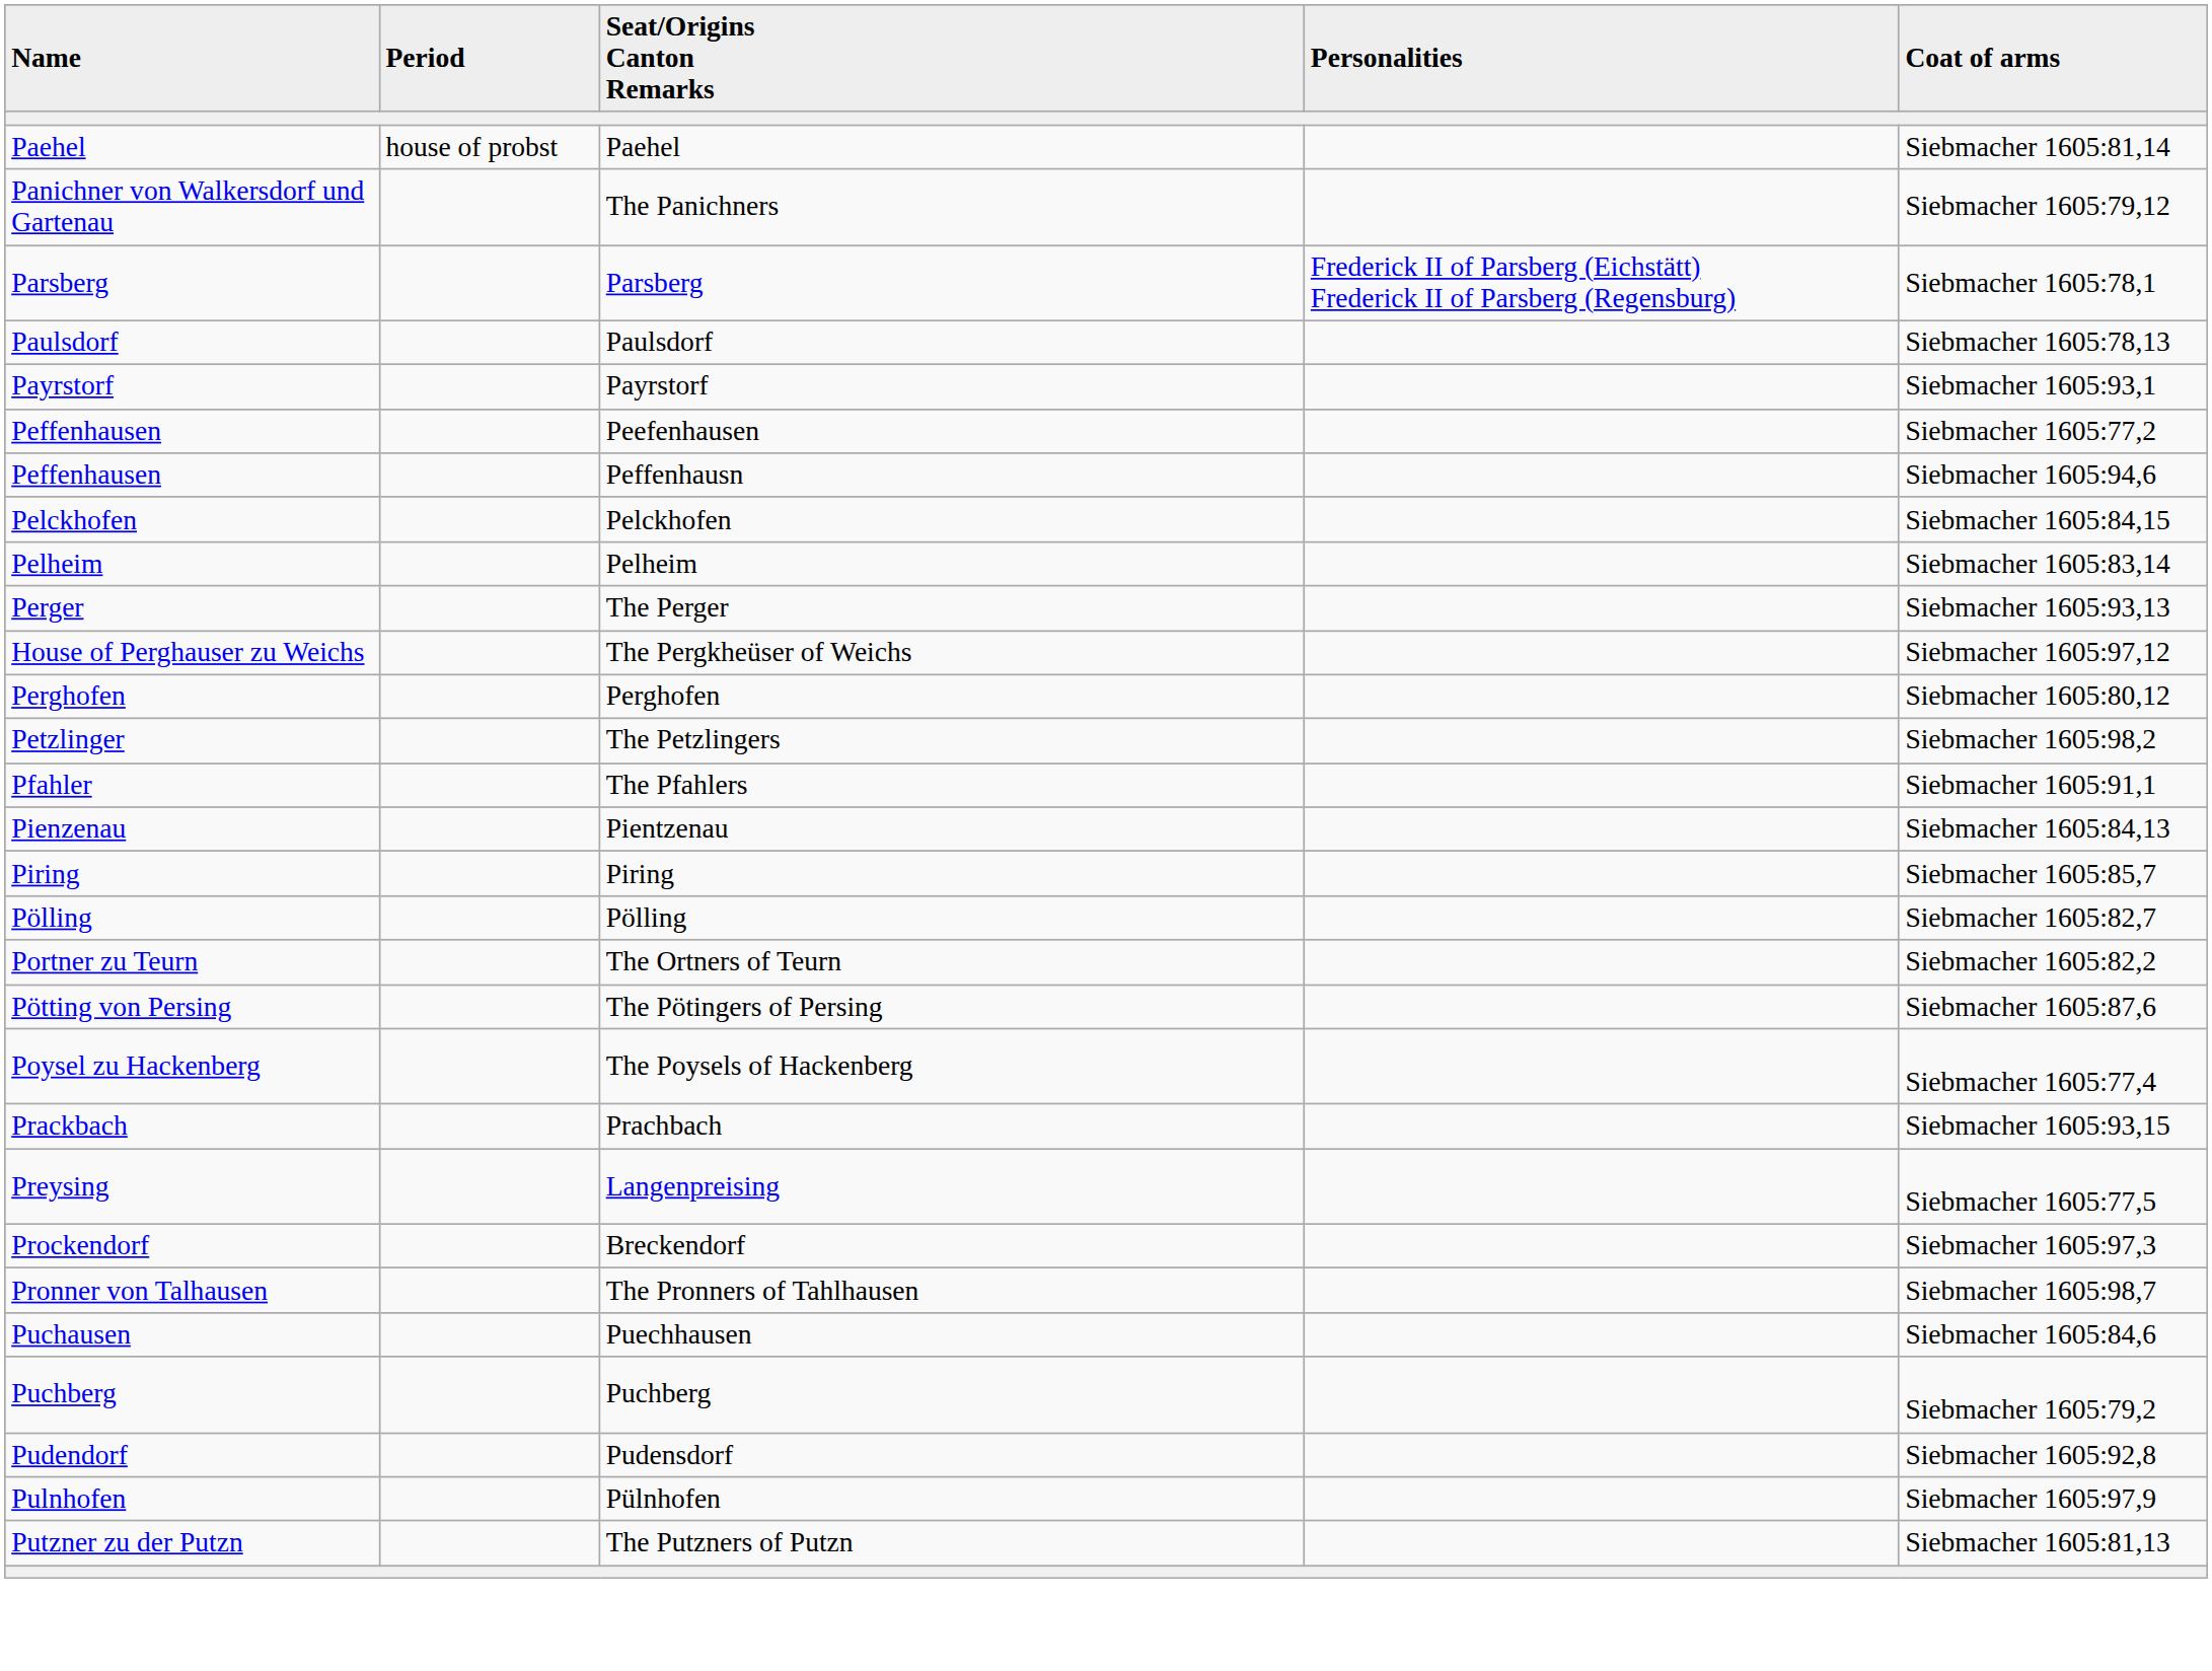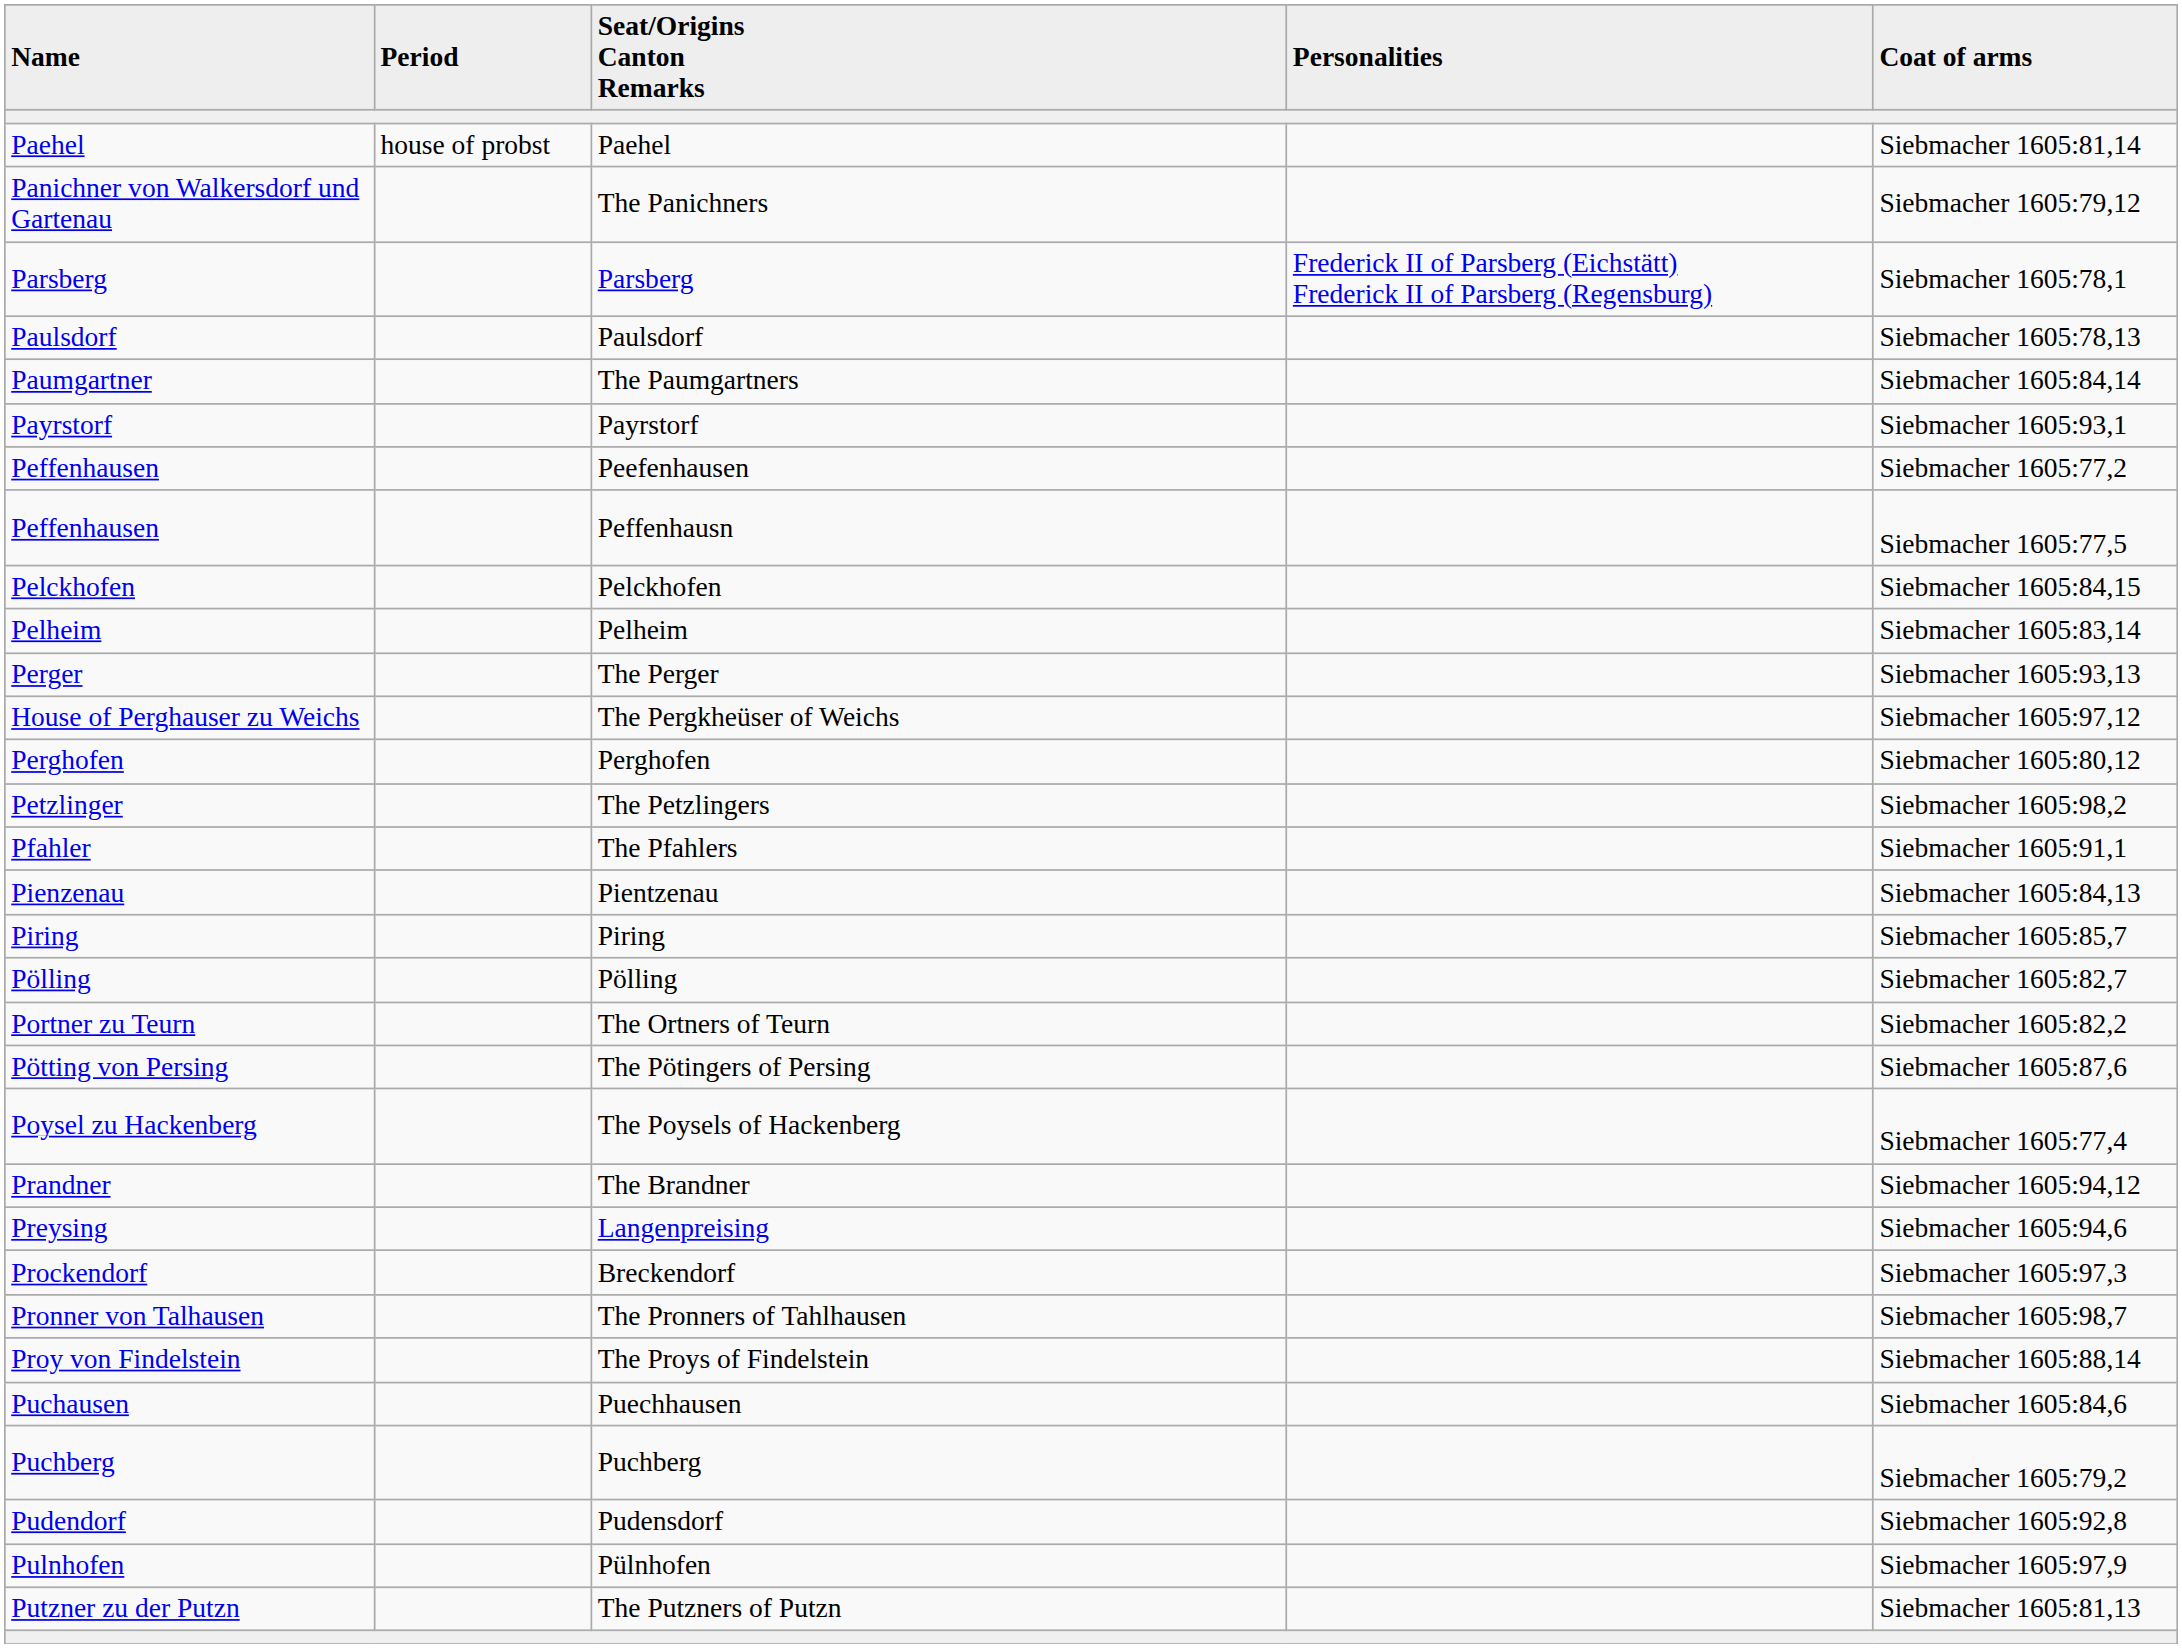 <table class="wikitable" width="100%">
 <tr>
 <td style="background:#EEEEEE;" ! width="17%"><strong>Name</strong></td>
 <td style="background:#EEEEEE;" ! width="10%"><strong>Period</strong></td>
 <td style="background:#EEEEEE;" ! width="32%"><strong>Seat/Origins <br> Canton <br> Remarks</strong></td>
 <td style="background:#EEEEEE;" ! width="27%"><strong>Personalities</strong></td>
 <td style="background:#EEEEEE;" ! width="14%"><strong>Coat of arms</strong></td>
 </tr>
 <tr>
 <td colspan="5" align="left" style="background:#f0f0f0;"></td>
 </tr>
 <tr>
 <td><a href='#'>Paehel</a></td>
 <td>house of probst</td>
 <td>Paehel</td>
 <td></td>
 <td>Siebmacher 1605:81,14</td>
 </tr>
 <tr>
 <td><a href='#'>Panichner von Walkersdorf und Gartenau</a></td>
 <td></td>
 <td>The Panichners</td>
 <td></td>
 <td>Siebmacher 1605:79,12</td>
 </tr>
 <tr>
 <td><a href='#'>Parsberg</a></td>
 <td></td>
 <td><a href='#'>Parsberg</a></td>
 <td><a href='#'>Frederick II of Parsberg (Eichstätt)</a> <br> <a href='#'>Frederick II of Parsberg (Regensburg)</a></td>
 <td>Siebmacher 1605:78,1</td>
 </tr>
 <tr>
 <td><a href='#'>Paulsdorf</a></td>
 <td></td>
 <td>Paulsdorf</td>
 <td></td>
 <td>Siebmacher 1605:78,13</td>
 </tr>
 <tr>
+<td><a href='#'>Paumgartner</a></td>
+<td></td>
+<td>The Paumgartners</td>
+<td></td>
+<td>Siebmacher 1605:84,14</td>
+</tr>
+<tr>
 <td><a href='#'>Payrstorf</a></td>
 <td></td>
 <td>Payrstorf</td>
 <td></td>
 <td>Siebmacher 1605:93,1</td>
 </tr>
 <tr>
 <td><a href='#'>Peffenhausen</a></td>
 <td></td>
 <td>Peefenhausen</td>
 <td></td>
 <td>Siebmacher 1605:77,2</td>
 </tr>
 <tr>
 <td><a href='#'>Peffenhausen</a></td>
 <td></td>
 <td>Peffenhausn</td>
 <td></td>
-<td>Siebmacher 1605:94,6</td>
+<td> <br> Siebmacher 1605:77,5</td>
 </tr>
 <tr>
 <td><a href='#'>Pelckhofen</a></td>
 <td></td>
 <td>Pelckhofen</td>
 <td></td>
 <td>Siebmacher 1605:84,15</td>
 </tr>
 <tr>
 <td><a href='#'>Pelheim</a></td>
 <td></td>
 <td>Pelheim</td>
 <td></td>
 <td>Siebmacher 1605:83,14</td>
 </tr>
 <tr>
 <td><a href='#'>Perger</a></td>
 <td></td>
 <td>The Perger</td>
 <td></td>
 <td>Siebmacher 1605:93,13</td>
 </tr>
 <tr>
 <td><a href='#'>House of Perghauser zu Weichs</a></td>
 <td></td>
 <td>The Pergkheüser of Weichs</td>
 <td></td>
 <td>Siebmacher 1605:97,12</td>
 </tr>
 <tr>
 <td><a href='#'>Perghofen</a></td>
 <td></td>
 <td>Perghofen</td>
 <td></td>
 <td>Siebmacher 1605:80,12</td>
 </tr>
 <tr>
 <td><a href='#'>Petzlinger</a></td>
 <td></td>
 <td>The Petzlingers</td>
 <td></td>
 <td>Siebmacher 1605:98,2</td>
 </tr>
 <tr>
 <td><a href='#'>Pfahler</a></td>
 <td></td>
 <td>The Pfahlers</td>
 <td></td>
 <td>Siebmacher 1605:91,1</td>
 </tr>
 <tr>
 <td><a href='#'>Pienzenau</a></td>
 <td></td>
 <td>Pientzenau</td>
 <td></td>
 <td>Siebmacher 1605:84,13</td>
 </tr>
 <tr>
 <td><a href='#'>Piring</a></td>
 <td></td>
 <td>Piring</td>
 <td></td>
 <td>Siebmacher 1605:85,7</td>
 </tr>
 <tr>
 <td><a href='#'>Pölling</a></td>
 <td></td>
 <td>Pölling</td>
 <td></td>
 <td>Siebmacher 1605:82,7</td>
 </tr>
 <tr>
 <td><a href='#'>Portner zu Teurn</a></td>
 <td></td>
 <td>The Ortners of Teurn</td>
 <td></td>
 <td>Siebmacher 1605:82,2</td>
 </tr>
 <tr>
 <td><a href='#'>Pötting von Persing</a></td>
 <td></td>
 <td>The Pötingers of Persing</td>
 <td></td>
 <td>Siebmacher 1605:87,6</td>
 </tr>
 <tr>
 <td><a href='#'>Poysel zu Hackenberg</a></td>
 <td></td>
 <td>The Poysels of Hackenberg</td>
 <td></td>
 <td> <br> Siebmacher 1605:77,4</td>
 </tr>
 <tr>
-<td><a href='#'>Prackbach</a></td>
+<td><a href='#'>Prandner</a></td>
 <td></td>
-<td>Prachbach</td>
+<td>The Brandner</td>
 <td></td>
-<td>Siebmacher 1605:93,15</td>
+<td>Siebmacher 1605:94,12</td>
 </tr>
 <tr>
 <td><a href='#'>Preysing</a></td>
 <td></td>
 <td><a href='#'>Langenpreising</a></td>
 <td></td>
-<td> <br> Siebmacher 1605:77,5</td>
+<td>Siebmacher 1605:94,6</td>
 </tr>
 <tr>
 <td><a href='#'>Prockendorf</a></td>
 <td></td>
 <td>Breckendorf</td>
 <td></td>
 <td>Siebmacher 1605:97,3</td>
 </tr>
 <tr>
 <td><a href='#'>Pronner von Talhausen</a></td>
 <td></td>
 <td>The Pronners of Tahlhausen</td>
 <td></td>
 <td>Siebmacher 1605:98,7</td>
+</tr>
+<tr>
+<td><a href='#'>Proy von Findelstein</a></td>
+<td></td>
+<td>The Proys of Findelstein</td>
+<td></td>
+<td>Siebmacher 1605:88,14</td>
 </tr>
 <tr>
 <td><a href='#'>Puchausen</a></td>
 <td></td>
 <td>Puechhausen</td>
 <td></td>
 <td>Siebmacher 1605:84,6</td>
 </tr>
 <tr>
 <td><a href='#'>Puchberg</a></td>
 <td></td>
 <td>Puchberg</td>
 <td></td>
 <td> <br> Siebmacher 1605:79,2</td>
 </tr>
 <tr>
 <td><a href='#'>Pudendorf</a></td>
 <td></td>
 <td>Pudensdorf</td>
 <td></td>
 <td>Siebmacher 1605:92,8</td>
 </tr>
 <tr>
 <td><a href='#'>Pulnhofen</a></td>
 <td></td>
 <td>Pülnhofen</td>
 <td></td>
 <td>Siebmacher 1605:97,9</td>
 </tr>
 <tr>
 <td><a href='#'>Putzner zu der Putzn</a></td>
 <td></td>
 <td>The Putzners of Putzn</td>
 <td></td>
 <td>Siebmacher 1605:81,13</td>
 </tr>
 <tr>
 <td colspan="5" align="left" style="background:#f0f0f0;"></td>
 </tr>
 </table>
